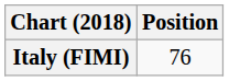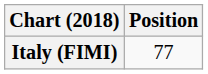 <table class="wikitable plainrowheaders" style="text-align:center;">
 <tr>
 <th>Chart (2018)</th>
 <th>Position</th>
 </tr>
 <tr>
 <th scope="row">Italy (FIMI)</th>
-<td>76</td>
+<td>77</td>
 </tr>
 </table>
